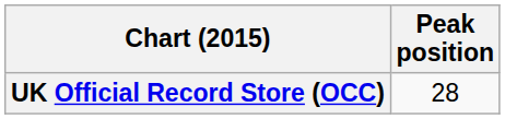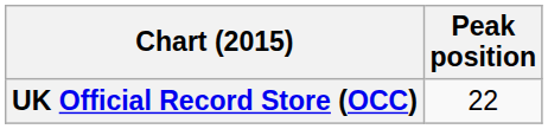 <table class="wikitable sortable plainrowheaders" style="text-align:center">
 <tr>
 <th scope="col">Chart (2015)</th>
 <th scope="col">Peak<br>position</th>
 </tr>
 <tr>
 <th scope="row">UK <a href='#'>Official Record Store</a> (<a href='#'>OCC</a>)</th>
-<td>28</td>
+<td>22</td>
 </tr>
 </table>
